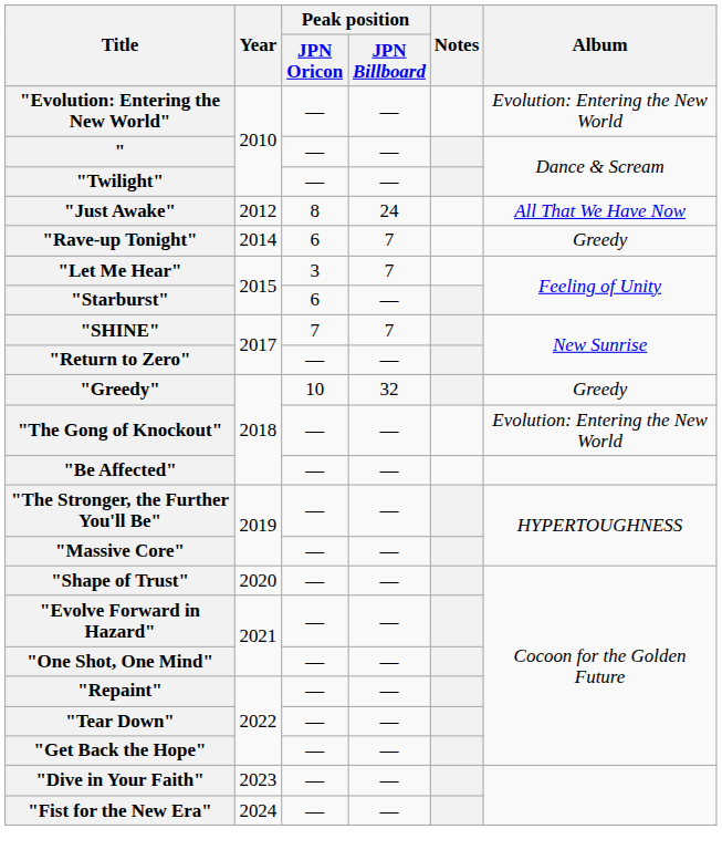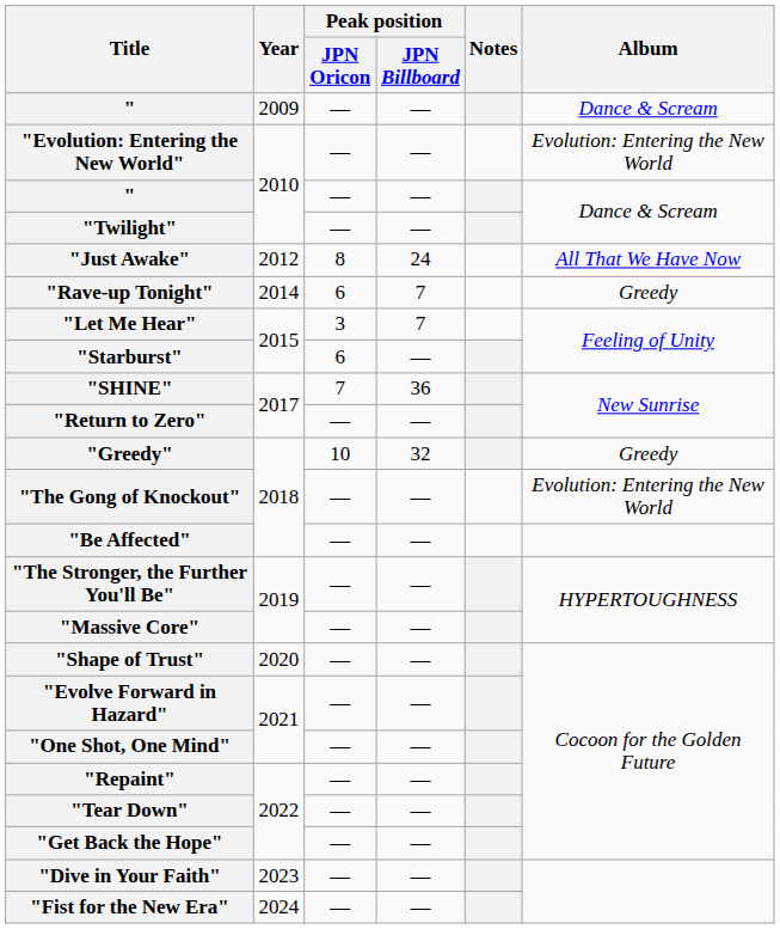 <table class="wikitable plainrowheaders">
 <tr>
 <th scope="col" rowspan="2">Title</th>
 <th scope="col" rowspan="2">Year</th>
 <th scope="col" colspan="2">Peak position</th>
 <th scope="col" rowspan="2">Notes</th>
 <th scope="col" rowspan="2">Album</th>
 </tr>
 <tr>
 <th style="width:50px;" scope="col"><a href='#'>JPN <br>Oricon</a><br></th>
 <th style="width:50px;" scope="col"><a href='#'>JPN <br><em>Billboard</em></a></th>
+</tr>
+<tr>
+<th scope="row">"</th>
+<td>2009</td>
+<td align="center">—</td>
+<td align="center">—</td>
+<th></th>
+<td align="center"><em><a href='#'>Dance & Scream</a></em></td>
 </tr>
 <tr>
 <th scope="row">"Evolution: Entering the New World"</th>
 <td rowspan="3">2010</td>
 <td align="center">—</td>
 <td align="center">—</td>
 <td></td>
 <td align="center"><em>Evolution: Entering the New World</em></td>
 </tr>
 <tr>
 <th scope="row">"</th>
 <td align="center">—</td>
 <td align="center">—</td>
 <th></th>
 <td rowspan="2" align="center"><em>Dance & Scream</em></td>
 </tr>
 <tr>
 <th scope="row">"Twilight"</th>
 <td align="center">—</td>
 <td align="center">—</td>
 <th></th>
 </tr>
 <tr>
 <th scope="row">"Just Awake"</th>
 <td>2012</td>
 <td align="center">8</td>
 <td align="center">24</td>
 <td></td>
 <td align="center"><em><a href='#'>All That We Have Now</a></em></td>
 </tr>
 <tr>
 <th scope="row">"Rave-up Tonight"</th>
 <td>2014</td>
 <td align="center">6</td>
 <td align="center">7</td>
 <td></td>
 <td align="center"><em>Greedy</em></td>
 </tr>
 <tr>
 <th scope="row">"Let Me Hear"</th>
 <td rowspan="2">2015</td>
 <td align="center">3</td>
 <td align="center">7</td>
 <td></td>
 <td rowspan="2" align="center"><em><a href='#'>Feeling of Unity</a></em></td>
 </tr>
 <tr>
 <th scope="row">"Starburst"</th>
 <td align="center">6</td>
 <td align="center">—</td>
 <th></th>
 </tr>
 <tr>
 <th scope="row">"SHINE"</th>
 <td rowspan="2">2017</td>
 <td align="center">7</td>
-<td align="center">7</td>
+<td align="center">36</td>
 <th></th>
 <td rowspan="2" align="center"><em><a href='#'>New Sunrise</a></em></td>
 </tr>
 <tr>
 <th scope="row">"Return to Zero"</th>
 <td align="center">—</td>
 <td align="center">—</td>
 <th></th>
 </tr>
 <tr>
 <th scope="row">"Greedy"</th>
 <td rowspan="3">2018</td>
 <td align="center">10</td>
 <td align="center">32</td>
 <th></th>
 <td align="center"><em>Greedy</em></td>
 </tr>
 <tr>
 <th scope="row">"The Gong of Knockout"</th>
 <td align="center">—</td>
 <td align="center">—</td>
 <td></td>
 <td align="center"><em>Evolution: Entering the New World</em></td>
 </tr>
 <tr>
 <th scope="row">"Be Affected"<br></th>
 <td align="center">—</td>
 <td align="center">—</td>
 <td></td>
 <td></td>
 </tr>
 <tr>
 <th scope="row">"The Stronger, the Further You'll Be"</th>
 <td rowspan="2">2019</td>
 <td align="center">—</td>
 <td align="center">—</td>
 <th></th>
 <td rowspan="2" align="center"><em>HYPERTOUGHNESS</em></td>
 </tr>
 <tr>
 <th scope="row">"Massive Core"</th>
 <td align="center">—</td>
 <td align="center">—</td>
 <th></th>
 </tr>
 <tr>
 <th scope="row">"Shape of Trust"</th>
 <td>2020</td>
 <td align="center">—</td>
 <td align="center">—</td>
 <th></th>
 <td rowspan="6" align="center"><em>Cocoon for the Golden Future</em></td>
 </tr>
 <tr>
 <th scope="row">"Evolve Forward in Hazard"</th>
 <td rowspan="2">2021</td>
 <td align="center">—</td>
 <td align="center">—</td>
 <th></th>
 </tr>
 <tr>
 <th scope="row">"One Shot, One Mind"</th>
 <td align="center">—</td>
 <td align="center">—</td>
 <th></th>
 </tr>
 <tr>
 <th scope="row">"Repaint"</th>
 <td rowspan="3">2022</td>
 <td align="center">—</td>
 <td align="center">—</td>
 <th></th>
 </tr>
 <tr>
 <th scope="row">"Tear Down"</th>
 <td align="center">—</td>
 <td align="center">—</td>
 <th></th>
 </tr>
 <tr>
 <th scope="row">"Get Back the Hope"</th>
 <td align="center">—</td>
 <td align="center">—</td>
 <th></th>
 </tr>
 <tr>
 <th scope="row">"Dive in Your Faith"</th>
 <td rowspan="1">2023</td>
 <td align="center">—</td>
 <td align="center">—</td>
 <th></th>
 </tr>
 <tr>
 <th scope="row">"Fist for the New Era"</th>
 <td rowspan="1">2024</td>
 <td align="center">—</td>
 <td align="center">—</td>
 <th></th>
 </tr>
 </table>
